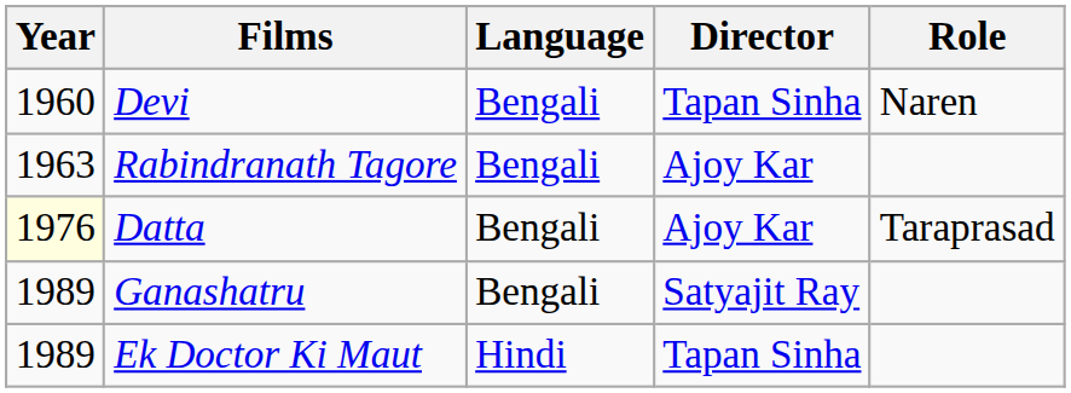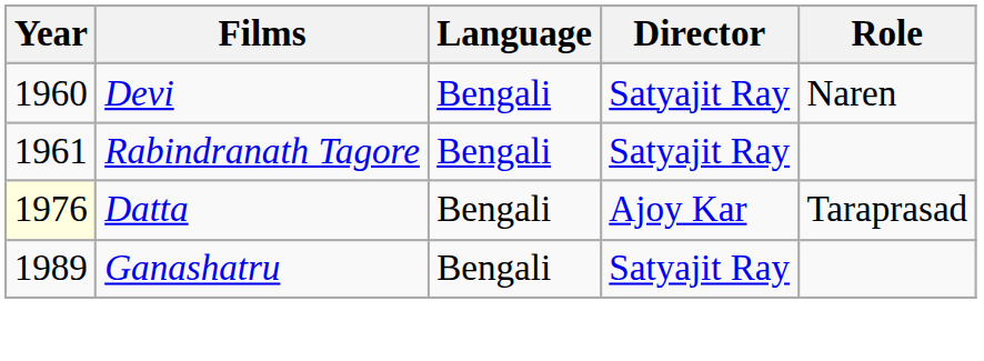 <table class="wikitable">
 <tr>
 <th>Year</th>
 <th>Films</th>
 <th>Language</th>
 <th>Director</th>
 <th>Role</th>
 </tr>
 <tr>
 <td>1960</td>
 <td><em><a href='#'>Devi</a></em></td>
 <td><a href='#'>Bengali</a></td>
-<td><a href='#'>Tapan Sinha</a></td>
+<td><a href='#'>Satyajit Ray</a></td>
 <td>Naren</td>
 </tr>
 <tr>
-<td>1963</td>
+<td>1961</td>
 <td><em><a href='#'>Rabindranath Tagore</a></em></td>
 <td><a href='#'>Bengali</a></td>
-<td><a href='#'>Ajoy Kar</a></td>
+<td><a href='#'>Satyajit Ray</a></td>
 <td></td>
 </tr>
 <tr>
 <td style="background: lightyellow;">1976</td>
 <td><em><a href='#'>Datta</a></em></td>
 <td>Bengali</td>
 <td><a href='#'>Ajoy Kar</a></td>
 <td>Taraprasad</td>
 </tr>
 <tr>
 <td>1989</td>
 <td><em><a href='#'>Ganashatru</a></em></td>
 <td>Bengali</td>
 <td><a href='#'>Satyajit Ray</a></td>
 <td></td>
 </tr>
-<tr>
-<td>1989</td>
-<td><em><a href='#'>Ek Doctor Ki Maut</a></em></td>
-<td><a href='#'>Hindi</a></td>
-<td><a href='#'>Tapan Sinha</a></td>
-<td></td>
-</tr>
 </table>
